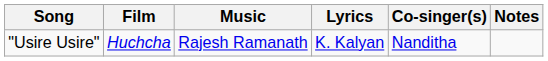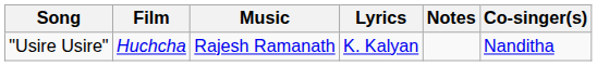 <table class="wikitable sortable">
 <tr>
 <th>Song</th>
 <th>Film</th>
 <th>Music</th>
 <th>Lyrics</th>
+<th>Notes</th>
 <th>Co-singer(s)</th>
-<th>Notes</th>
 </tr>
 <tr>
 <td>"Usire Usire"</td>
 <td><em><a href='#'>Huchcha</a></em></td>
 <td><a href='#'>Rajesh Ramanath</a></td>
 <td><a href='#'>K. Kalyan</a></td>
+<td></td>
 <td><a href='#'>Nanditha</a></td>
-<td></td>
 </tr>
 </table>
